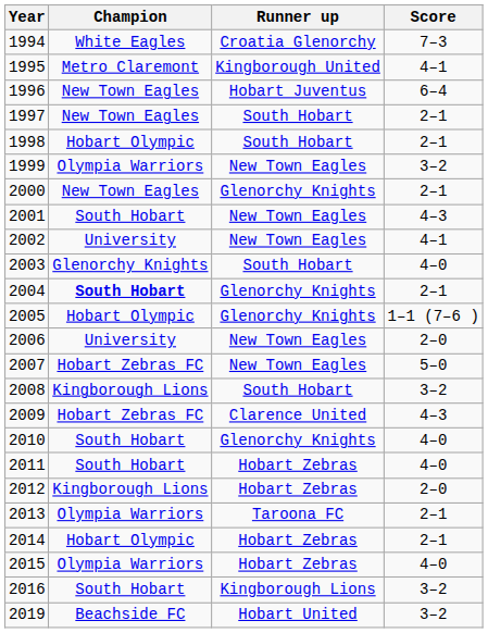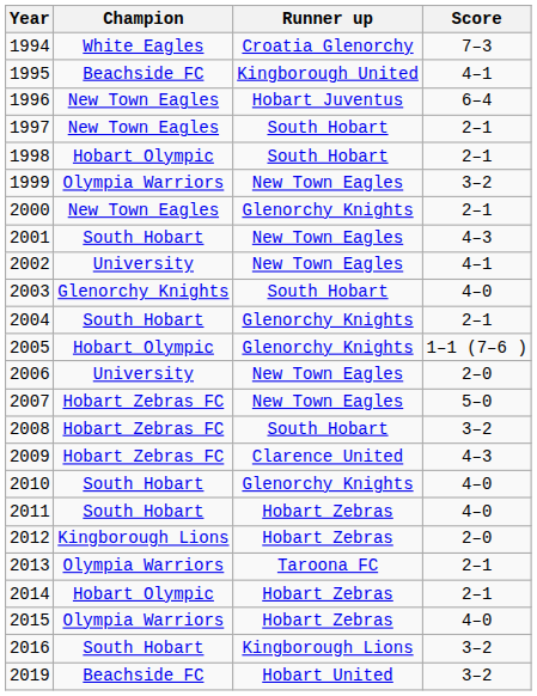 <table class="wikitable" style="text-align:center">
 <tr>
 <th>Year</th>
 <th>Champion</th>
 <th>Runner up</th>
 <th>Score</th>
 </tr>
 <tr>
 <td>1994</td>
 <td><a href='#'>White Eagles</a></td>
 <td><a href='#'>Croatia Glenorchy</a></td>
 <td>7–3</td>
 </tr>
 <tr>
 <td>1995</td>
-<td><a href='#'>Metro Claremont</a></td>
+<td><a href='#'>Beachside FC</a></td>
 <td><a href='#'>Kingborough United</a></td>
 <td>4–1</td>
 </tr>
 <tr>
 <td>1996</td>
 <td><a href='#'>New Town Eagles</a></td>
 <td><a href='#'>Hobart Juventus</a></td>
 <td>6–4</td>
 </tr>
 <tr>
 <td>1997</td>
 <td><a href='#'>New Town Eagles</a></td>
 <td><a href='#'>South Hobart</a></td>
 <td>2–1</td>
 </tr>
 <tr>
 <td>1998</td>
 <td><a href='#'>Hobart Olympic</a></td>
 <td><a href='#'>South Hobart</a></td>
 <td>2–1</td>
 </tr>
 <tr>
 <td>1999</td>
 <td><a href='#'>Olympia Warriors</a></td>
 <td><a href='#'>New Town Eagles</a></td>
 <td>3–2</td>
 </tr>
 <tr>
 <td>2000</td>
 <td><a href='#'>New Town Eagles</a></td>
 <td><a href='#'>Glenorchy Knights</a></td>
 <td>2–1</td>
 </tr>
 <tr>
 <td>2001</td>
 <td><a href='#'>South Hobart</a></td>
 <td><a href='#'>New Town Eagles</a></td>
 <td>4–3</td>
 </tr>
 <tr>
 <td>2002</td>
 <td><a href='#'>University</a></td>
 <td><a href='#'>New Town Eagles</a></td>
 <td>4–1</td>
 </tr>
 <tr>
 <td>2003</td>
 <td><a href='#'>Glenorchy Knights</a></td>
 <td><a href='#'>South Hobart</a></td>
 <td>4–0</td>
 </tr>
 <tr>
 <td>2004</td>
-<td><strong><a href='#'>South Hobart</a></strong></td>
+<td><a href='#'>South Hobart</a></td>
 <td><a href='#'>Glenorchy Knights</a></td>
 <td>2–1</td>
 </tr>
 <tr>
 <td>2005</td>
 <td><a href='#'>Hobart Olympic</a></td>
 <td><a href='#'>Glenorchy Knights</a></td>
 <td>1–1 (7–6 )</td>
 </tr>
 <tr>
 <td>2006</td>
 <td><a href='#'>University</a></td>
 <td><a href='#'>New Town Eagles</a></td>
 <td>2–0</td>
 </tr>
 <tr>
 <td>2007</td>
 <td><a href='#'>Hobart Zebras FC</a></td>
 <td><a href='#'>New Town Eagles</a></td>
 <td>5–0</td>
 </tr>
 <tr>
 <td>2008</td>
-<td><a href='#'>Kingborough Lions</a></td>
+<td><a href='#'>Hobart Zebras FC</a></td>
 <td><a href='#'>South Hobart</a></td>
 <td>3–2</td>
 </tr>
 <tr>
 <td>2009</td>
 <td><a href='#'>Hobart Zebras FC</a></td>
 <td><a href='#'>Clarence United</a></td>
 <td>4–3</td>
 </tr>
 <tr>
 <td>2010</td>
 <td><a href='#'>South Hobart</a></td>
 <td><a href='#'>Glenorchy Knights</a></td>
 <td>4–0</td>
 </tr>
 <tr>
 <td>2011</td>
 <td><a href='#'>South Hobart</a></td>
 <td><a href='#'>Hobart Zebras</a></td>
 <td>4–0</td>
 </tr>
 <tr>
 <td>2012</td>
 <td><a href='#'>Kingborough Lions</a></td>
 <td><a href='#'>Hobart Zebras</a></td>
 <td>2–0</td>
 </tr>
 <tr>
 <td>2013</td>
 <td><a href='#'>Olympia Warriors</a></td>
 <td><a href='#'>Taroona FC</a></td>
 <td>2–1</td>
 </tr>
 <tr>
 <td>2014</td>
 <td><a href='#'>Hobart Olympic</a></td>
 <td><a href='#'>Hobart Zebras</a></td>
 <td>2–1</td>
 </tr>
 <tr>
 <td>2015</td>
 <td><a href='#'>Olympia Warriors</a></td>
 <td><a href='#'>Hobart Zebras</a></td>
 <td>4–0</td>
 </tr>
 <tr>
 <td>2016</td>
 <td><a href='#'>South Hobart</a></td>
 <td><a href='#'>Kingborough Lions</a></td>
 <td>3–2</td>
 </tr>
 <tr>
 <td>2019</td>
 <td><a href='#'>Beachside FC</a></td>
 <td><a href='#'>Hobart United</a></td>
 <td>3–2</td>
 </tr>
 </table>
